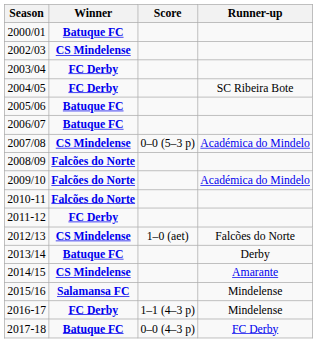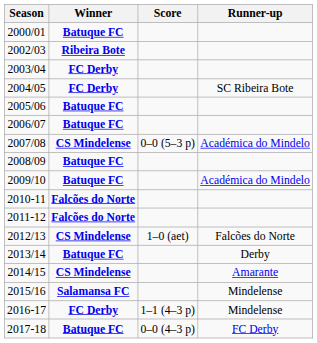 <table class="wikitable" style="text-align: center; font-size:100%">
 <tr>
 <th>Season</th>
 <th>Winner</th>
 <th>Score</th>
 <th>Runner-up</th>
 </tr>
 <tr>
 <td>2000/01</td>
 <td><strong><a href='#'>Batuque FC</a></strong></td>
 <td></td>
 <td></td>
 </tr>
 <tr>
 <td>2002/03</td>
-<td><strong><a href='#'>CS Mindelense</a></strong></td>
+<td><strong><a href='#'>Ribeira Bote</a></strong></td>
 <td></td>
 <td></td>
 </tr>
 <tr>
 <td>2003/04</td>
 <td><strong><a href='#'>FC Derby</a></strong></td>
 <td></td>
 <td></td>
 </tr>
 <tr>
 <td>2004/05</td>
 <td><strong><a href='#'>FC Derby</a></strong></td>
 <td></td>
 <td>SC Ribeira Bote</td>
 </tr>
 <tr>
 <td>2005/06</td>
 <td><strong><a href='#'>Batuque FC</a></strong></td>
 <td></td>
 <td></td>
 </tr>
 <tr>
 <td>2006/07</td>
 <td><strong><a href='#'>Batuque FC</a></strong></td>
 <td></td>
 <td></td>
 </tr>
 <tr>
 <td>2007/08</td>
 <td><strong><a href='#'>CS Mindelense</a></strong></td>
 <td>0–0 (5–3 p)</td>
 <td><a href='#'>Académica do Mindelo</a></td>
 </tr>
 <tr>
 <td>2008/09</td>
-<td><strong><a href='#'>Falcões do Norte</a></strong></td>
+<td><strong><a href='#'>Batuque FC</a></strong></td>
 <td></td>
 <td></td>
 </tr>
 <tr>
 <td>2009/10</td>
-<td><strong><a href='#'>Falcões do Norte</a></strong></td>
+<td><strong><a href='#'>Batuque FC</a></strong></td>
 <td></td>
 <td><a href='#'>Académica do Mindelo</a></td>
 </tr>
 <tr>
 <td>2010-11</td>
 <td><strong><a href='#'>Falcões do Norte</a></strong></td>
 <td></td>
 <td></td>
 </tr>
 <tr>
 <td>2011-12</td>
-<td><strong><a href='#'>FC Derby</a></strong></td>
+<td><strong><a href='#'>Falcões do Norte</a></strong></td>
 <td></td>
 <td></td>
 </tr>
 <tr>
 <td>2012/13</td>
 <td><strong><a href='#'>CS Mindelense</a></strong></td>
 <td>1–0 (aet)</td>
 <td>Falcões do Norte</td>
 </tr>
 <tr>
 <td>2013/14</td>
 <td><strong><a href='#'>Batuque FC</a></strong></td>
 <td></td>
 <td>Derby</td>
 </tr>
 <tr>
 <td>2014/15</td>
 <td><strong><a href='#'>CS Mindelense</a></strong></td>
 <td></td>
 <td><a href='#'>Amarante</a></td>
 </tr>
 <tr>
 <td>2015/16</td>
 <td><strong><a href='#'>Salamansa FC</a></strong></td>
 <td></td>
 <td>Mindelense</td>
 </tr>
 <tr>
 <td>2016-17</td>
 <td><strong><a href='#'>FC Derby</a></strong></td>
 <td>1–1 (4–3 p)</td>
 <td>Mindelense</td>
 </tr>
 <tr>
 <td>2017-18</td>
 <td><strong><a href='#'>Batuque FC</a></strong></td>
 <td>0–0 (4–3 p)</td>
 <td><a href='#'>FC Derby</a></td>
 </tr>
 </table>
